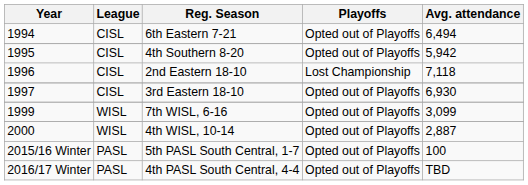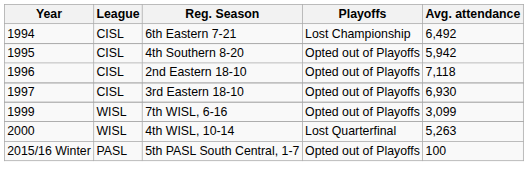 <table class="wikitable">
 <tr>
 <th>Year</th>
 <th>League</th>
 <th>Reg. Season</th>
 <th>Playoffs</th>
 <th>Avg. attendance</th>
 </tr>
 <tr>
 <td>1994</td>
 <td>CISL</td>
 <td>6th Eastern 7-21</td>
-<td>Opted out of Playoffs</td>
-<td>6,494</td>
+<td>Lost Championship</td>
+<td>6,492</td>
 </tr>
 <tr>
 </tr>
 <tr>
 <td>1995</td>
 <td>CISL</td>
 <td>4th Southern 8-20</td>
 <td>Opted out of Playoffs</td>
 <td>5,942</td>
 </tr>
 <tr>
 <td>1996</td>
 <td>CISL</td>
 <td>2nd Eastern 18-10</td>
-<td>Lost Championship</td>
+<td>Opted out of Playoffs</td>
 <td>7,118</td>
 </tr>
 <tr>
 </tr>
 <tr>
 <td>1997</td>
 <td>CISL</td>
 <td>3rd Eastern 18-10</td>
 <td>Opted out of Playoffs</td>
 <td>6,930</td>
 </tr>
 <tr>
 </tr>
 <tr>
 <td>1999</td>
 <td>WISL</td>
 <td>7th WISL, 6-16</td>
 <td>Opted out of Playoffs</td>
 <td>3,099</td>
 </tr>
 <tr>
 </tr>
 <tr>
 <td>2000</td>
 <td>WISL</td>
 <td>4th WISL, 10-14</td>
-<td>Opted out of Playoffs</td>
-<td>2,887</td>
+<td>Lost Quarterfinal</td>
+<td>5,263</td>
 </tr>
 <tr>
 <td>2015/16 Winter</td>
 <td>PASL</td>
 <td>5th PASL South Central, 1-7</td>
 <td>Opted out of Playoffs</td>
 <td>100</td>
 </tr>
-<tr>
-<td>2016/17 Winter</td>
-<td>PASL</td>
-<td>4th PASL South Central, 4-4</td>
-<td>Opted out of Playoffs</td>
-<td>TBD</td>
-</tr>
 </table>
